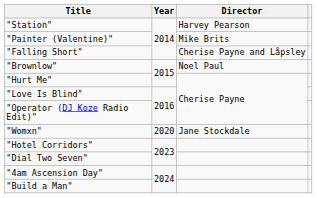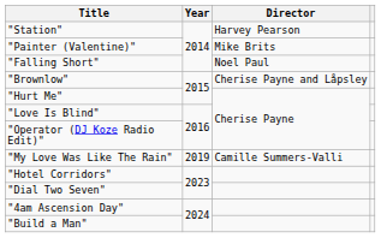 <table class="wikitable">
 <tr>
 <th style="width:17em;">Title</th>
 <th style="width:1em;">Year</th>
 <th>Director</th>
 <th></th>
 </tr>
 <tr>
 <td>"Station"</td>
 <td rowspan="3">2014</td>
 <td>Harvey Pearson</td>
 <td></td>
 </tr>
 <tr>
 <td>"Painter (Valentine)"</td>
 <td>Mike Brits</td>
 <td></td>
 </tr>
 <tr>
 <td>"Falling Short"</td>
-<td>Cherise Payne and Låpsley</td>
+<td>Noel Paul</td>
 <td></td>
 </tr>
 <tr>
 <td>"Brownlow"</td>
 <td rowspan="2">2015</td>
-<td>Noel Paul</td>
+<td>Cherise Payne and Låpsley</td>
 <td></td>
 </tr>
 <tr>
 <td>"Hurt Me"</td>
 <td rowspan="3">Cherise Payne</td>
 <td></td>
 </tr>
 <tr>
 <td>"Love Is Blind"</td>
 <td rowspan="2">2016</td>
 <td></td>
 </tr>
 <tr>
 <td>"Operator (<a href='#'>DJ Koze</a> Radio Edit)"</td>
 <td></td>
 </tr>
 <tr>
-<td>"Womxn"</td>
-<td>2020</td>
-<td>Jane Stockdale</td>
+<td>"My Love Was Like The Rain"</td>
+<td>2019</td>
+<td>Camille Summers-Valli</td>
 <td></td>
 </tr>
 <tr>
 <td>"Hotel Corridors"</td>
 <td rowspan="2">2023</td>
 <td></td>
 <td></td>
 </tr>
 <tr>
 <td>"Dial Two Seven"</td>
 <td></td>
 <td></td>
 </tr>
 <tr>
 <td>"4am Ascension Day"</td>
 <td rowspan="2">2024</td>
 <td></td>
 <td></td>
 </tr>
 <tr>
 <td>"Build a Man"</td>
 <td></td>
 <td></td>
 </tr>
 </table>
